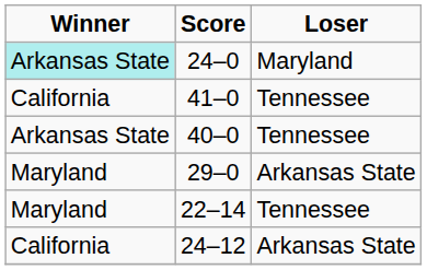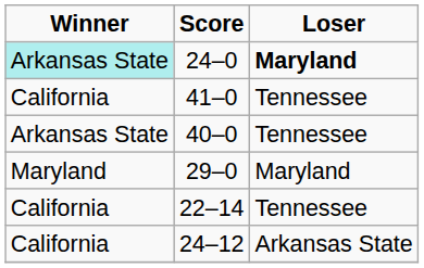 <table class="wikitable" style="margin:0.5em auto; font-size:95%">
 <tr>
 <td align="center"><strong>Winner</strong></td>
 <td align="center"><strong>Score</strong></td>
 <td align="center"><strong>Loser</strong></td>
 </tr>
 <tr>
 <td style="background: paleturquoise;">Arkansas State</td>
 <td align="center">24–0</td>
-<td>Maryland</td>
+<td><strong>Maryland</strong></td>
 </tr>
 <tr>
 <td>California</td>
 <td align="center">41–0</td>
 <td>Tennessee</td>
 </tr>
 <tr>
 <td>Arkansas State</td>
 <td align="center">40–0</td>
 <td>Tennessee</td>
 </tr>
 <tr>
 <td>Maryland</td>
 <td align="center">29–0</td>
-<td>Arkansas State</td>
+<td>Maryland</td>
 </tr>
 <tr>
-<td>Maryland</td>
+<td>California</td>
 <td align="center">22–14</td>
 <td>Tennessee</td>
 </tr>
 <tr>
 <td>California</td>
 <td align="center">24–12</td>
 <td>Arkansas State</td>
 </tr>
 <tr>
 </tr>
 </table>
